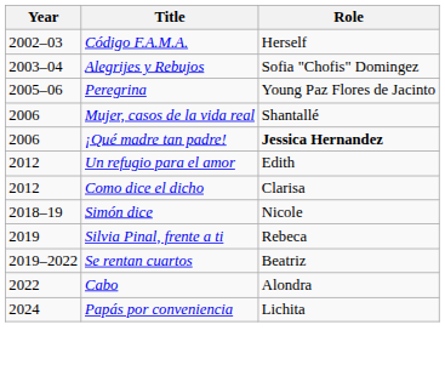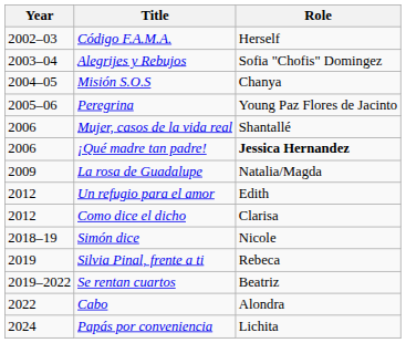 <table class="wikitable">
 <tr>
 <th>Year</th>
 <th>Title</th>
 <th>Role</th>
 </tr>
 <tr>
 <td>2002–03</td>
 <td><em><a href='#'>Código F.A.M.A.</a></em></td>
 <td>Herself</td>
 </tr>
 <tr>
 <td>2003–04</td>
 <td><em><a href='#'>Alegrijes y Rebujos</a></em></td>
 <td>Sofia  "Chofis" Domingez</td>
 </tr>
 <tr>
+<td>2004–05</td>
+<td><em><a href='#'>Misión S.O.S</a></em></td>
+<td>Chanya</td>
+</tr>
+<tr>
 <td>2005–06</td>
 <td><em><a href='#'>Peregrina</a></em></td>
 <td>Young Paz Flores de Jacinto</td>
 </tr>
 <tr>
 <td>2006</td>
 <td><em><a href='#'>Mujer, casos de la vida real</a></em></td>
 <td>Shantallé</td>
 </tr>
 <tr>
 <td>2006</td>
 <td><em><a href='#'>¡Qué madre tan padre!</a></em></td>
 <td><strong>Jessica Hernandez</strong></td>
+</tr>
+<tr>
+<td>2009</td>
+<td><em><a href='#'>La rosa de Guadalupe</a></em></td>
+<td>Natalia/Magda</td>
 </tr>
 <tr>
 <td>2012</td>
 <td><em><a href='#'>Un refugio para el amor</a></em></td>
 <td>Edith</td>
 </tr>
 <tr>
 <td>2012</td>
 <td><em><a href='#'>Como dice el dicho</a></em></td>
 <td>Clarisa</td>
 </tr>
 <tr>
 <td>2018–19</td>
 <td><em><a href='#'>Simón dice</a></em></td>
 <td>Nicole</td>
 </tr>
 <tr>
 <td>2019</td>
 <td><em><a href='#'>Silvia Pinal, frente a ti</a></em></td>
 <td>Rebeca</td>
 </tr>
 <tr>
 <td>2019–2022</td>
 <td><em><a href='#'>Se rentan cuartos</a></em></td>
 <td>Beatriz</td>
 </tr>
 <tr>
 <td>2022</td>
 <td><em><a href='#'>Cabo</a></em></td>
 <td>Alondra</td>
 </tr>
 <tr>
 <td>2024</td>
 <td><em><a href='#'>Papás por conveniencia</a></em></td>
 <td>Lichita</td>
 </tr>
 </table>
